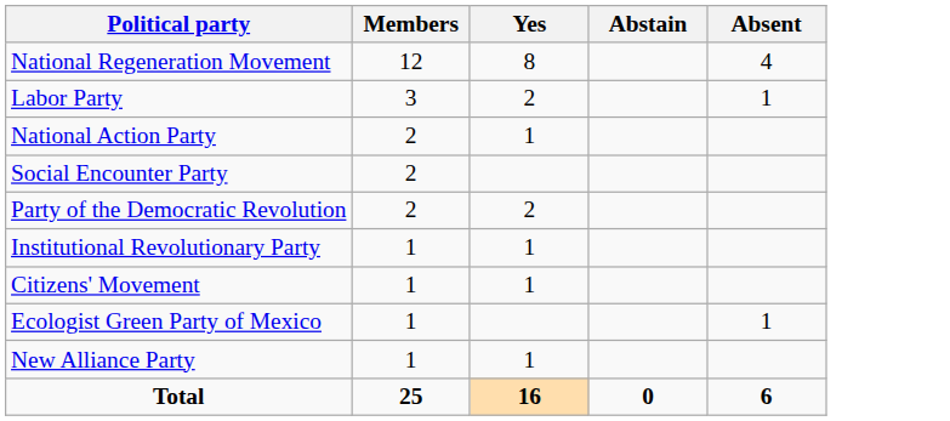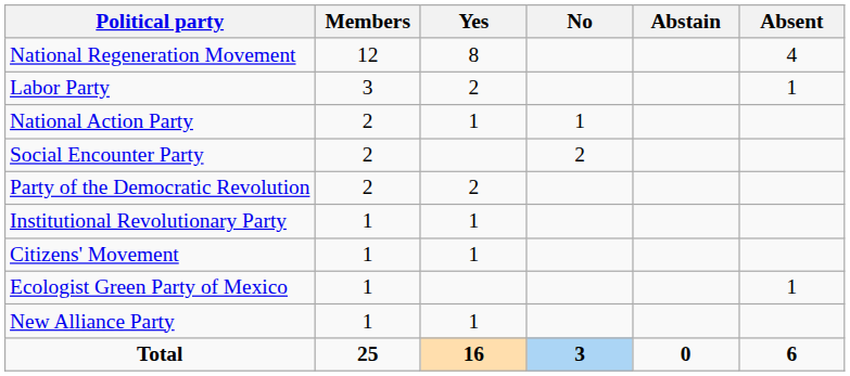 <table class="wikitable">
 <tr>
 <th><a href='#'>Political party</a></th>
 <th style="width:55pt;">Members</th>
 <th style="width:55pt;">Yes</th>
+<th style="width:55pt;">No</th>
 <th style="width:55pt;">Abstain</th>
 <th style="width:55pt;">Absent</th>
 </tr>
 <tr>
 <td align="left"> <a href='#'>National Regeneration Movement</a></td>
 <td style="text-align:center;">12</td>
 <td style="text-align:center;">8</td>
 <td style="text-align:center;"></td>
+<td style="text-align:center;"></td>
 <td style="text-align:center;">4</td>
 </tr>
 <tr>
 <td align="left"> <a href='#'>Labor Party</a></td>
 <td style="text-align:center;">3</td>
 <td style="text-align:center;">2</td>
 <td style="text-align:center;"></td>
+<td style="text-align:center;"></td>
 <td style="text-align:center;">1</td>
 </tr>
 <tr>
 <td align="left"> <a href='#'>National Action Party</a></td>
 <td style="text-align:center;">2</td>
+<td style="text-align:center;">1</td>
 <td style="text-align:center;">1</td>
 <td style="text-align:center;"></td>
 <td style="text-align:center;"></td>
 </tr>
 <tr>
 <td align="left"> <a href='#'>Social Encounter Party</a></td>
 <td style="text-align:center;">2</td>
 <td style="text-align:center;"></td>
+<td style="text-align:center;">2</td>
 <td style="text-align:center;"></td>
 <td style="text-align:center;"></td>
 </tr>
 <tr>
 <td align="left"> <a href='#'>Party of the Democratic Revolution</a></td>
 <td style="text-align:center;">2</td>
 <td style="text-align:center;">2</td>
 <td style="text-align:center;"></td>
 <td style="text-align:center;"></td>
+<td style="text-align:center;"></td>
 </tr>
 <tr>
 <td align="left"> <a href='#'>Institutional Revolutionary Party</a></td>
 <td style="text-align:center;">1</td>
 <td style="text-align:center;">1</td>
+<td style="text-align:center;"></td>
 <td style="text-align:center;"></td>
 <td style="text-align:center;"></td>
 </tr>
 <tr>
 <td align="left"> <a href='#'>Citizens' Movement</a></td>
 <td style="text-align:center;">1</td>
 <td style="text-align:center;">1</td>
 <td style="text-align:center;"></td>
 <td style="text-align:center;"></td>
+<td style="text-align:center;"></td>
 </tr>
 <tr>
 <td align="left"> <a href='#'>Ecologist Green Party of Mexico</a></td>
 <td style="text-align:center;">1</td>
+<td style="text-align:center;"></td>
 <td style="text-align:center;"></td>
 <td style="text-align:center;"></td>
 <td style="text-align:center;">1</td>
 </tr>
 <tr>
 <td align="left"> <a href='#'>New Alliance Party</a></td>
 <td style="text-align:center;">1</td>
 <td style="text-align:center;">1</td>
 <td style="text-align:center;"></td>
 <td style="text-align:center;"></td>
+<td style="text-align:center;"></td>
 </tr>
 <tr>
 <td style="text-align:center;"><strong>Total</strong></td>
 <td style="text-align:center;"><strong>25</strong></td>
 <th style="background:#ffdead;"><strong>16</strong></th>
+<th style="background:#abd5f5;"><strong>3</strong></th>
 <td style="text-align:center;"><strong>0</strong></td>
 <td style="text-align:center;"><strong>6</strong></td>
 </tr>
 </table>
